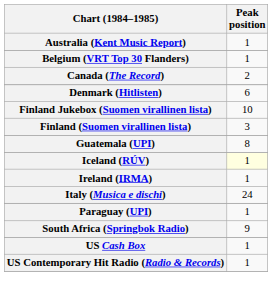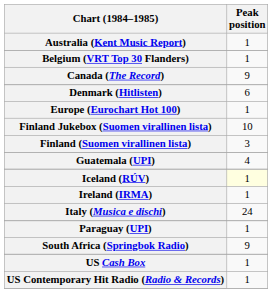 <table class="wikitable sortable plainrowheaders" style="text-align:center">
 <tr>
 <th scope="col">Chart (1984–1985)</th>
 <th scope="col">Peak<br>position</th>
 </tr>
 <tr>
 <th scope="row">Australia (<a href='#'>Kent Music Report</a>)</th>
 <td>1</td>
 </tr>
 <tr>
 </tr>
 <tr>
 </tr>
 <tr>
 <th scope="row">Belgium (<a href='#'>VRT Top 30</a> Flanders)</th>
 <td>1</td>
 </tr>
 <tr>
 <th scope="row">Canada (<em><a href='#'>The Record</a></em>)</th>
-<td>2</td>
+<td>9</td>
 </tr>
 <tr>
 </tr>
 <tr>
 </tr>
 <tr>
 <th scope="row">Denmark (<a href='#'>Hitlisten</a>)</th>
 <td>6</td>
+</tr>
+<tr>
+<th scope="row">Europe (<a href='#'>Eurochart Hot 100</a>)</th>
+<td>1</td>
 </tr>
 <tr>
 <th scope="row">Finland Jukebox (<a href='#'>Suomen virallinen lista</a>)</th>
 <td>10</td>
 </tr>
 <tr>
 <th scope="row">Finland (<a href='#'>Suomen virallinen lista</a>)</th>
 <td>3</td>
 </tr>
 <tr>
 </tr>
 <tr>
 <th scope="row">Guatemala (<a href='#'>UPI</a>)</th>
-<td>8</td>
+<td>4</td>
 </tr>
 <tr>
 </tr>
 <tr>
 <th scope="row">Iceland (<a href='#'>RÚV</a>)</th>
 <td style="background: lightyellow;">1</td>
 </tr>
 <tr>
 <th scope="row">Ireland (<a href='#'>IRMA</a>)</th>
 <td>1</td>
 </tr>
 <tr>
 <th scope="row">Italy (<em><a href='#'>Musica e dischi</a></em>)</th>
 <td>24</td>
 </tr>
 <tr>
 </tr>
 <tr>
 </tr>
 <tr>
 </tr>
 <tr>
 </tr>
 <tr>
 <th scope="row">Paraguay (<a href='#'>UPI</a>)</th>
 <td>1</td>
 </tr>
 <tr>
 <th scope="row">South Africa (<a href='#'>Springbok Radio</a>)</th>
 <td>9</td>
 </tr>
 <tr>
 </tr>
 <tr>
 </tr>
 <tr>
 </tr>
 <tr>
 </tr>
 <tr>
 </tr>
 <tr>
 </tr>
 <tr>
 <th scope="row">US <em><a href='#'>Cash Box</a></em></th>
 <td>1</td>
 </tr>
 <tr>
 <th scope="row">US Contemporary Hit Radio (<em><a href='#'>Radio & Records</a></em>)</th>
 <td>1</td>
 </tr>
 <tr>
 </tr>
 </table>
